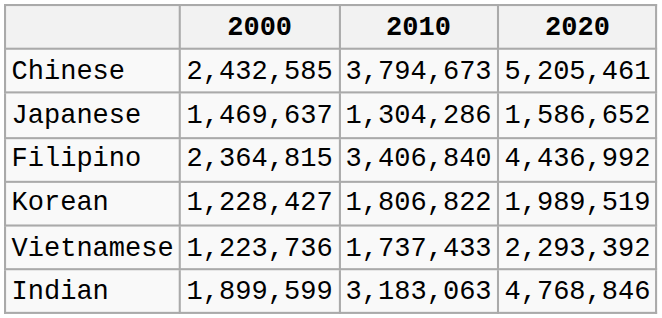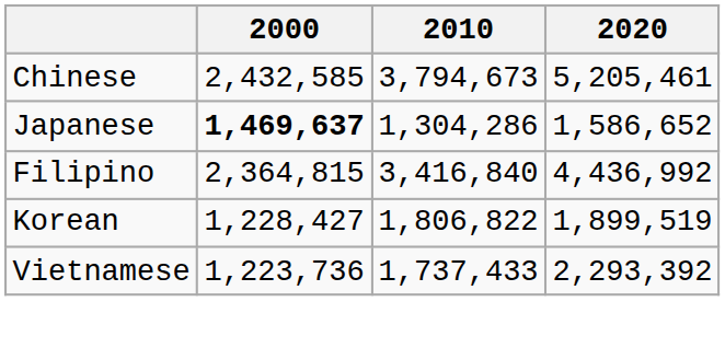 <table class="wikitable">
 <tr>
 <th></th>
 <th>2000</th>
 <th>2010</th>
 <th>2020</th>
 </tr>
 <tr>
 <td>Chinese</td>
 <td>2,432,585</td>
 <td>3,794,673</td>
 <td>5,205,461</td>
 </tr>
 <tr>
 <td>Japanese</td>
-<td>1,469,637</td>
+<td><strong>1,469,637</strong></td>
 <td>1,304,286</td>
 <td>1,586,652</td>
 </tr>
 <tr>
 <td>Filipino</td>
 <td>2,364,815</td>
-<td>3,406,840</td>
+<td>3,416,840</td>
 <td>4,436,992</td>
 </tr>
 <tr>
 <td>Korean</td>
 <td>1,228,427</td>
 <td>1,806,822</td>
-<td>1,989,519</td>
+<td>1,899,519</td>
 </tr>
 <tr>
 <td>Vietnamese</td>
 <td>1,223,736</td>
 <td>1,737,433</td>
 <td>2,293,392</td>
 </tr>
-<tr>
-<td>Indian</td>
-<td>1,899,599</td>
-<td>3,183,063</td>
-<td>4,768,846</td>
-</tr>
 </table>
